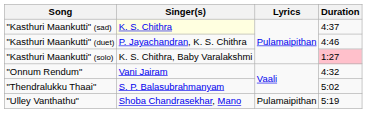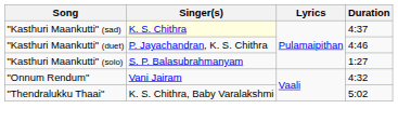 <table class="wikitable" style="font-size:95%;">
 <tr>
 <th>Song</th>
 <th>Singer(s)</th>
 <th>Lyrics</th>
 <th>Duration</th>
 </tr>
 <tr>
 <td>"Kasthuri Maankutti" <small>(sad)</small></td>
 <td style="background: lightyellow;"><a href='#'>K. S. Chithra</a></td>
 <td rowspan=3><a href='#'>Pulamaipithan</a></td>
 <td>4:37</td>
 </tr>
 <tr>
 <td>"Kasthuri Maankutti" <small>(duet)</small></td>
 <td><a href='#'>P. Jayachandran</a>, K. S. Chithra</td>
 <td>4:46</td>
 </tr>
 <tr>
 <td>"Kasthuri Maankutti" <small>(solo)</small></td>
-<td>K. S. Chithra, Baby Varalakshmi</td>
-<td style="background: pink;">1:27</td>
+<td><a href='#'>S. P. Balasubrahmanyam</a></td>
+<td>1:27</td>
 </tr>
 <tr>
 <td>"Onnum Rendum"</td>
 <td><a href='#'>Vani Jairam</a></td>
 <td rowspan=2><a href='#'>Vaali</a></td>
 <td>4:32</td>
 </tr>
 <tr>
 <td>"Thendralukku Thaai"</td>
-<td><a href='#'>S. P. Balasubrahmanyam</a></td>
+<td>K. S. Chithra, Baby Varalakshmi</td>
 <td>5:02</td>
 </tr>
-<tr>
-<td>"Ulley Vanthathu"</td>
-<td><a href='#'>Shoba Chandrasekhar</a>, <a href='#'>Mano</a></td>
-<td>Pulamaipithan</td>
-<td>5:19</td>
-</tr>
 </table>
